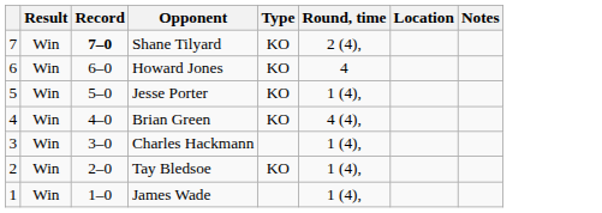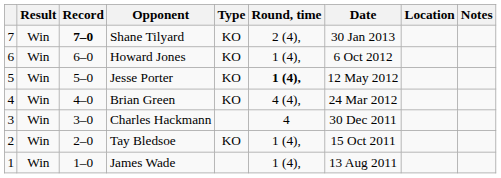 <table class="wikitable" style="text-align:center">
 <tr>
 <th></th>
 <th>Result</th>
 <th>Record</th>
 <th>Opponent</th>
 <th>Type</th>
 <th>Round, time</th>
+<th>Date</th>
 <th>Location</th>
 <th>Notes</th>
 </tr>
 <tr>
 <td>7</td>
 <td>Win</td>
 <td><strong>7–0</strong></td>
 <td align=left>Shane Tilyard</td>
 <td>KO</td>
 <td>2 (4), </td>
+<td>30 Jan 2013</td>
 <td align=left></td>
 <td></td>
 </tr>
 <tr>
 <td>6</td>
 <td>Win</td>
 <td>6–0</td>
 <td align=left>Howard Jones</td>
 <td>KO</td>
-<td>4</td>
+<td>1 (4), </td>
+<td>6 Oct 2012</td>
 <td align=left></td>
 <td></td>
 </tr>
 <tr>
 <td>5</td>
 <td>Win</td>
 <td>5–0</td>
 <td align=left>Jesse Porter</td>
 <td>KO</td>
-<td>1 (4), </td>
+<td><strong>1 (4), </strong></td>
+<td>12 May 2012</td>
 <td align=left></td>
 <td></td>
 </tr>
 <tr>
 <td>4</td>
 <td>Win</td>
 <td>4–0</td>
 <td align=left>Brian Green</td>
 <td>KO</td>
 <td>4 (4), </td>
+<td>24 Mar 2012</td>
 <td align=left></td>
 <td></td>
 </tr>
 <tr>
 <td>3</td>
 <td>Win</td>
 <td>3–0</td>
 <td align=left>Charles Hackmann</td>
 <td></td>
-<td>1 (4), </td>
+<td>4</td>
+<td>30 Dec 2011</td>
 <td align=left></td>
 <td></td>
 </tr>
 <tr>
 <td>2</td>
 <td>Win</td>
 <td>2–0</td>
 <td align=left>Tay Bledsoe</td>
 <td>KO</td>
 <td>1 (4), </td>
+<td>15 Oct 2011</td>
 <td align=left></td>
 <td></td>
 </tr>
 <tr>
 <td>1</td>
 <td>Win</td>
 <td>1–0</td>
 <td align=left>James Wade</td>
 <td></td>
 <td>1 (4), </td>
+<td>13 Aug 2011</td>
 <td align=left></td>
 <td></td>
 </tr>
 </table>
